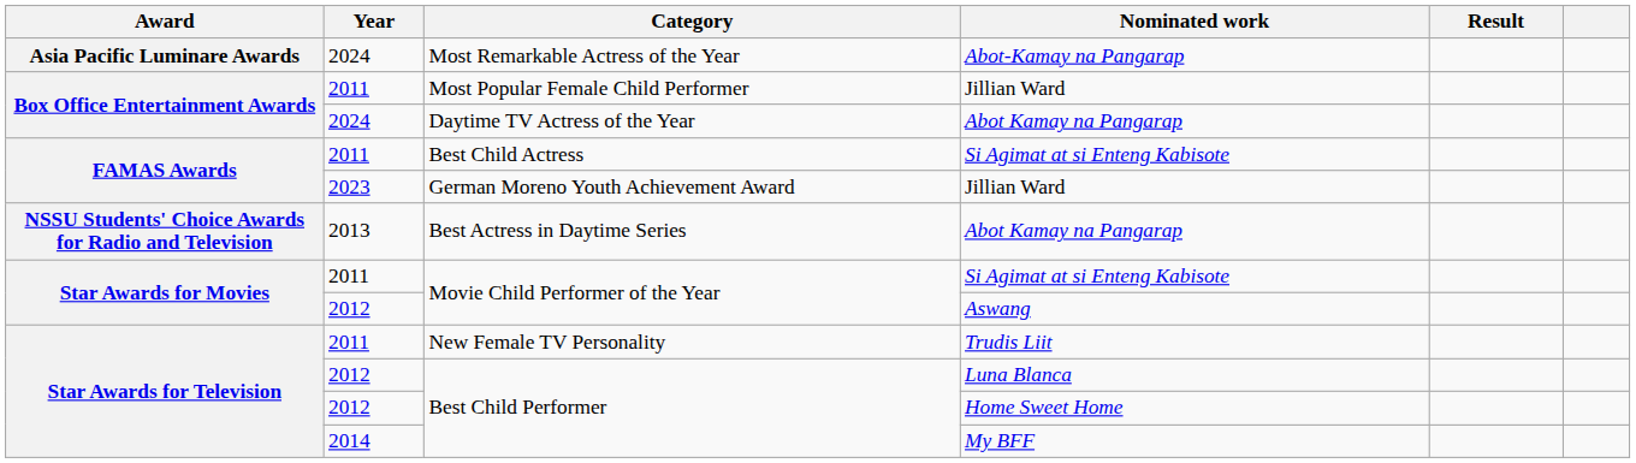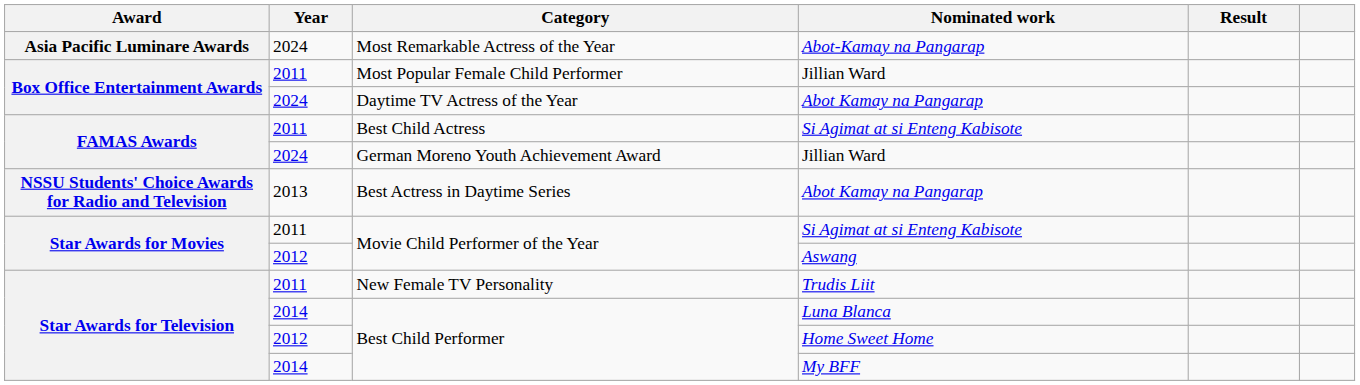 <table class="wikitable sortable plainrowheaders" style="width:99%;">
 <tr>
 <th scope="col" style="width:19%;">Award</th>
 <th scope="col" style="width:6%;">Year</th>
 <th scope="col" style="width:32%;">Category</th>
 <th scope="col" style="width:28%;">Nominated work</th>
 <th scope="col" style="width:8%;">Result</th>
 <th scope="col" style="width:4%;" class="unsortable"></th>
 </tr>
 <tr>
 <th scope="rowgroup">Asia Pacific Luminare Awards</th>
 <td>2024</td>
 <td>Most Remarkable Actress of the Year</td>
 <td><em><a href='#'>Abot-Kamay na Pangarap</a></em></td>
 <td></td>
 <td></td>
 </tr>
 <tr>
 <th scope="rowgroup" rowspan="2"><a href='#'>Box Office Entertainment Awards</a></th>
 <td><a href='#'>2011</a></td>
 <td>Most Popular Female Child Performer</td>
 <td>Jillian Ward</td>
 <td></td>
 <td></td>
 </tr>
 <tr>
 <td><a href='#'>2024</a></td>
 <td>Daytime TV Actress of the Year</td>
 <td><em><a href='#'>Abot Kamay na Pangarap</a></em></td>
 <td></td>
 <td></td>
 </tr>
 <tr>
 <th scope="rowgroup" rowspan="2"><a href='#'>FAMAS Awards</a></th>
 <td><a href='#'>2011</a></td>
 <td>Best Child Actress</td>
 <td><em><a href='#'>Si Agimat at si Enteng Kabisote</a></em></td>
 <td></td>
 <td></td>
 </tr>
 <tr>
-<td><a href='#'>2023</a></td>
+<td><a href='#'>2024</a></td>
 <td>German Moreno Youth Achievement Award</td>
 <td>Jillian Ward</td>
 <td></td>
 <td></td>
 </tr>
 <tr>
 <th scope="rowgroup"><a href='#'>NSSU Students' Choice Awards for Radio and Television</a></th>
 <td>2013</td>
 <td>Best Actress in Daytime Series</td>
 <td><em><a href='#'>Abot Kamay na Pangarap</a></em></td>
 <td></td>
 <td></td>
 </tr>
 <tr>
 <th scope="rowgroup" rowspan="2"><a href='#'>Star Awards for Movies</a></th>
 <td>2011</td>
 <td rowspan="2">Movie Child Performer of the Year</td>
 <td><em><a href='#'>Si Agimat at si Enteng Kabisote</a></em></td>
 <td></td>
 <td></td>
 </tr>
 <tr>
 <td><a href='#'>2012</a></td>
 <td><em><a href='#'>Aswang</a></em></td>
 <td></td>
 <td></td>
 </tr>
 <tr>
 <th scope="rowgroup" rowspan="4"><a href='#'>Star Awards for Television</a></th>
 <td><a href='#'>2011</a></td>
 <td>New Female TV Personality</td>
 <td><em><a href='#'>Trudis Liit</a></em></td>
 <td></td>
 <td></td>
 </tr>
 <tr>
-<td><a href='#'>2012</a></td>
+<td><a href='#'>2014</a></td>
 <td rowspan="3">Best Child Performer</td>
 <td><em><a href='#'>Luna Blanca</a></em></td>
 <td></td>
 <td></td>
 </tr>
 <tr>
 <td><a href='#'>2012</a></td>
 <td><em><a href='#'>Home Sweet Home</a></em></td>
 <td></td>
 <td></td>
 </tr>
 <tr>
 <td><a href='#'>2014</a></td>
 <td><em><a href='#'>My BFF</a></em></td>
 <td></td>
 <td></td>
 </tr>
 </table>
